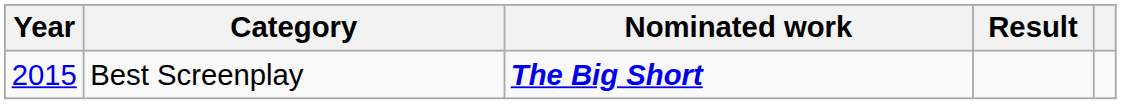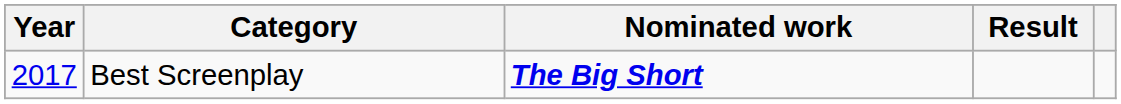 <table class=wikitable>
 <tr>
 <th scope="col" style="width:1em;">Year</th>
 <th scope="col" style="width:34em;">Category</th>
 <th scope="col" style="width:39em;">Nominated work</th>
 <th scope="col" style="width:5em;">Result</th>
 <th scope="col" style="width:1em;"></th>
 </tr>
 <tr>
-<td><a href='#'>2015</a></td>
+<td><a href='#'>2017</a></td>
 <td>Best Screenplay</td>
 <td><strong><em><a href='#'>The Big Short</a></em></strong></td>
 <td></td>
 <td></td>
 </tr>
 </table>
